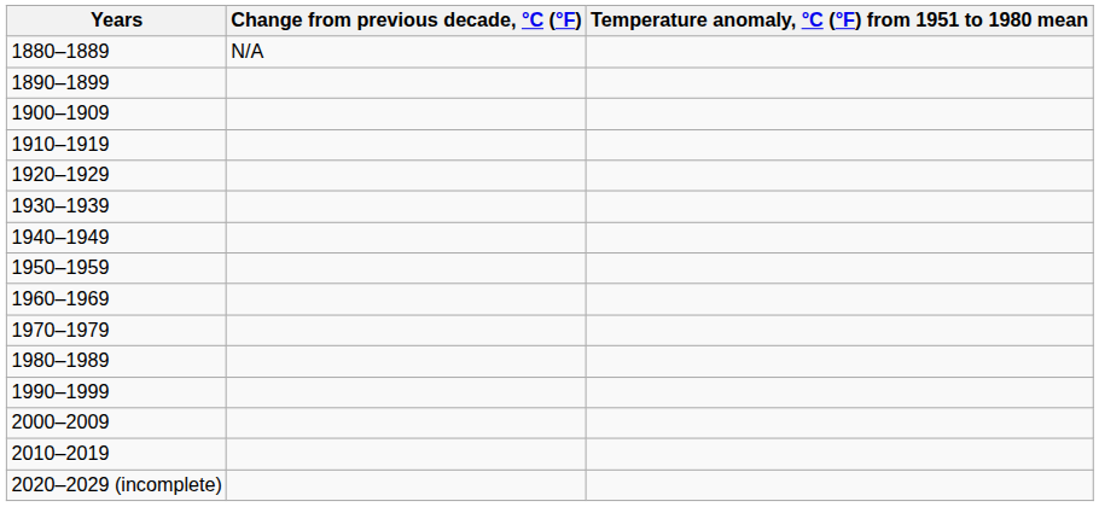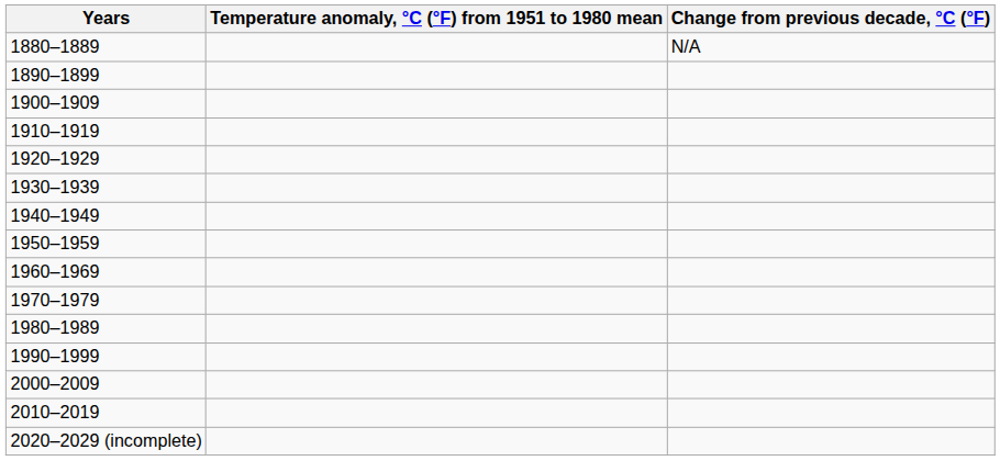 <table class="wikitable sortable" style="margin:auto;">
 <tr>
 <th>Years</th>
+<th>Temperature anomaly, <a href='#'>°C</a> (<a href='#'>°F</a>) from 1951 to 1980 mean</th>
 <th>Change from previous decade, <a href='#'>°C</a> (<a href='#'>°F</a>)</th>
-<th>Temperature anomaly, <a href='#'>°C</a> (<a href='#'>°F</a>) from 1951 to 1980 mean</th>
 </tr>
 <tr>
 <td>1880–1889</td>
+<td></td>
 <td>N/A</td>
-<td></td>
 </tr>
 <tr>
 <td>1890–1899</td>
 <td></td>
 <td></td>
 </tr>
 <tr>
 <td>1900–1909</td>
 <td></td>
 <td></td>
 </tr>
 <tr>
 <td>1910–1919</td>
 <td></td>
 <td></td>
 </tr>
 <tr>
 <td>1920–1929</td>
 <td></td>
 <td></td>
 </tr>
 <tr>
 <td>1930–1939</td>
 <td></td>
 <td></td>
 </tr>
 <tr>
 <td>1940–1949</td>
 <td></td>
 <td></td>
 </tr>
 <tr>
 <td>1950–1959</td>
 <td></td>
 <td></td>
 </tr>
 <tr>
 <td>1960–1969</td>
 <td></td>
 <td></td>
 </tr>
 <tr>
 <td>1970–1979</td>
 <td></td>
 <td></td>
 </tr>
 <tr>
 <td>1980–1989</td>
 <td></td>
 <td></td>
 </tr>
 <tr>
 <td>1990–1999</td>
 <td></td>
 <td></td>
 </tr>
 <tr>
 <td>2000–2009</td>
 <td></td>
 <td></td>
 </tr>
 <tr>
 <td>2010–2019</td>
 <td></td>
 <td></td>
 </tr>
 <tr>
 <td>2020–2029 (incomplete)</td>
 <td></td>
 <td></td>
 </tr>
 </table>
